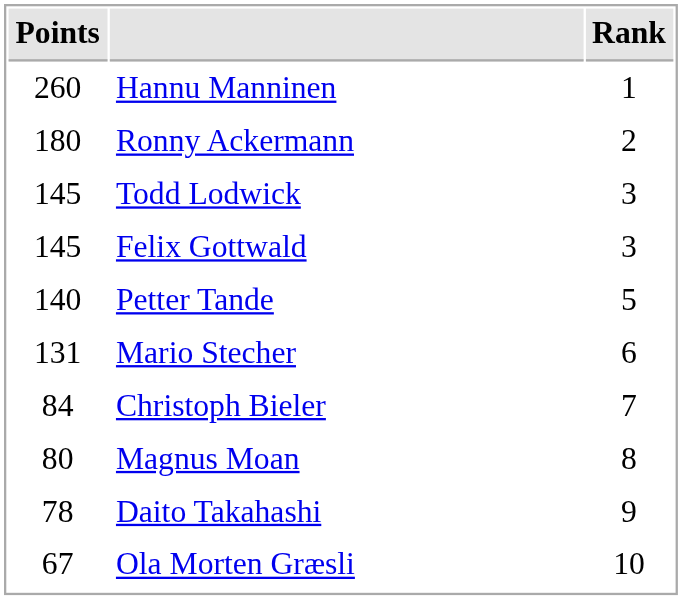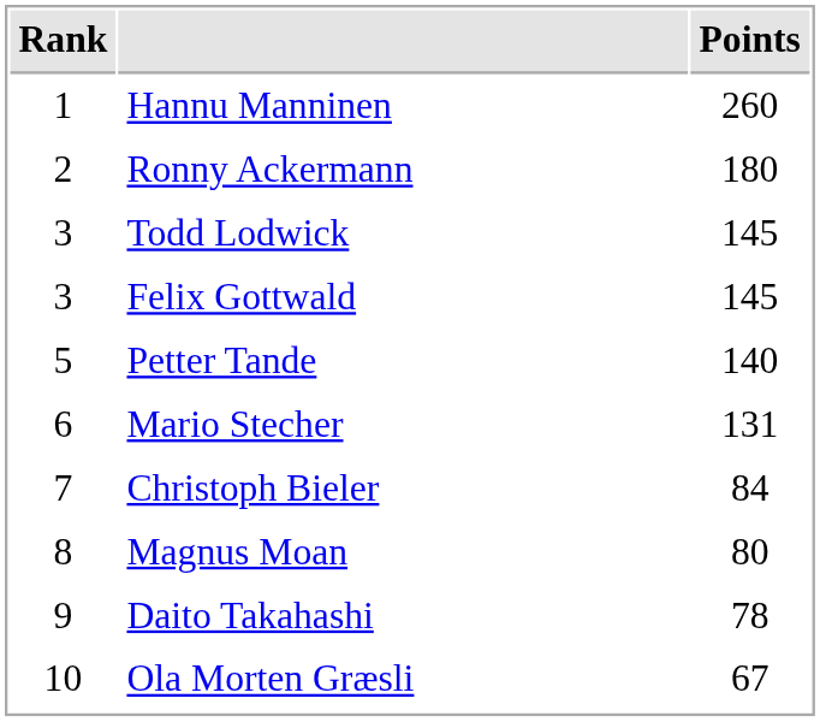 <table cellspacing="1" cellpadding="3" style="border:1px solid #AAAAAA;font-size:86%">
 <tr bgcolor="#E4E4E4">
+<th style="border-bottom:1px solid #AAAAAA" width=10>Rank</th>
+<th style="border-bottom:1px solid #AAAAAA" width=200></th>
 <th style="border-bottom:1px solid #AAAAAA" width=20>Points</th>
-<th style="border-bottom:1px solid #AAAAAA" width=200></th>
-<th style="border-bottom:1px solid #AAAAAA" width=10>Rank</th>
 </tr>
 <tr align="center">
+<td>1</td>
+<td align="left"> <a href='#'>Hannu Manninen</a></td>
 <td>260</td>
-<td align="left"> <a href='#'>Hannu Manninen</a></td>
-<td>1</td>
 </tr>
 <tr align="center">
+<td>2</td>
+<td align="left"> <a href='#'>Ronny Ackermann</a></td>
 <td>180</td>
-<td align="left"> <a href='#'>Ronny Ackermann</a></td>
-<td>2</td>
 </tr>
 <tr align="center">
+<td>3</td>
+<td align="left"> <a href='#'>Todd Lodwick</a></td>
 <td>145</td>
-<td align="left"> <a href='#'>Todd Lodwick</a></td>
-<td>3</td>
 </tr>
 <tr align="center">
+<td>3</td>
+<td align="left"> <a href='#'>Felix Gottwald</a></td>
 <td>145</td>
-<td align="left"> <a href='#'>Felix Gottwald</a></td>
-<td>3</td>
 </tr>
 <tr align="center">
+<td>5</td>
+<td align="left"> <a href='#'>Petter Tande</a></td>
 <td>140</td>
-<td align="left"> <a href='#'>Petter Tande</a></td>
-<td>5</td>
 </tr>
 <tr align="center">
+<td>6</td>
+<td align="left"> <a href='#'>Mario Stecher</a></td>
 <td>131</td>
-<td align="left"> <a href='#'>Mario Stecher</a></td>
-<td>6</td>
 </tr>
 <tr align="center">
+<td>7</td>
+<td align="left"> <a href='#'>Christoph Bieler</a></td>
 <td>84</td>
-<td align="left"> <a href='#'>Christoph Bieler</a></td>
-<td>7</td>
 </tr>
 <tr align="center">
+<td>8</td>
+<td align="left"> <a href='#'>Magnus Moan</a></td>
 <td>80</td>
-<td align="left"> <a href='#'>Magnus Moan</a></td>
-<td>8</td>
 </tr>
 <tr align="center">
+<td>9</td>
+<td align="left"> <a href='#'>Daito Takahashi</a></td>
 <td>78</td>
-<td align="left"> <a href='#'>Daito Takahashi</a></td>
-<td>9</td>
 </tr>
 <tr align="center">
+<td>10</td>
+<td align="left"> <a href='#'>Ola Morten Græsli</a></td>
 <td>67</td>
-<td align="left"> <a href='#'>Ola Morten Græsli</a></td>
-<td>10</td>
 </tr>
 </table>
